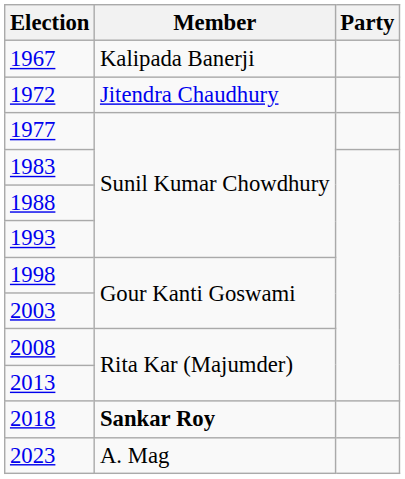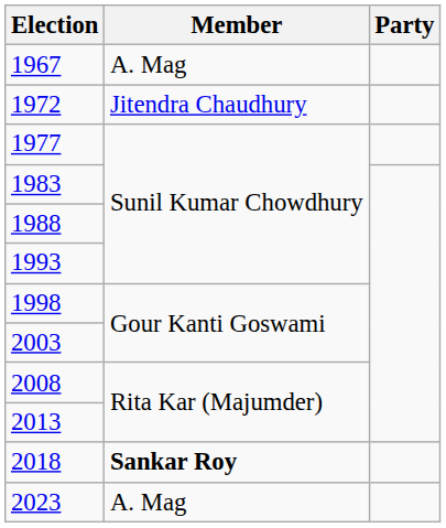 <table class="wikitable sortable">
 <tr>
 <th>Election</th>
 <th>Member</th>
 <th colspan=2>Party</th>
 </tr>
 <tr>
 <td><a href='#'>1967</a></td>
-<td>Kalipada Banerji</td>
+<td>A. Mag</td>
 <td></td>
 </tr>
 <tr>
 <td><a href='#'>1972</a></td>
 <td><a href='#'>Jitendra Chaudhury</a></td>
 </tr>
 <tr>
 <td><a href='#'>1977</a></td>
 <td rowspan=4>Sunil Kumar Chowdhury</td>
 <td></td>
 </tr>
 <tr>
 <td><a href='#'>1983</a></td>
 </tr>
 <tr>
 <td><a href='#'>1988</a></td>
 </tr>
 <tr>
 <td><a href='#'>1993</a></td>
 </tr>
 <tr>
 <td><a href='#'>1998</a></td>
 <td rowspan=2>Gour Kanti Goswami</td>
 </tr>
 <tr>
 <td><a href='#'>2003</a></td>
 </tr>
 <tr>
 <td><a href='#'>2008</a></td>
 <td rowspan=2>Rita Kar (Majumder)</td>
 </tr>
 <tr>
 <td><a href='#'>2013</a></td>
 </tr>
 <tr>
 <td><a href='#'>2018</a></td>
 <td><strong>Sankar Roy</strong></td>
 <td></td>
 </tr>
 <tr>
 <td><a href='#'>2023</a></td>
 <td>A. Mag</td>
 <td></td>
 </tr>
 </table>
